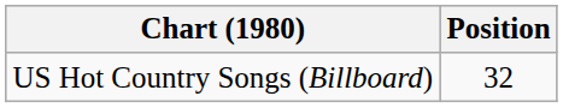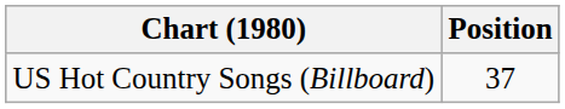 <table class="wikitable">
 <tr>
 <th>Chart (1980)</th>
 <th>Position</th>
 </tr>
 <tr>
 <td>US Hot Country Songs (<em>Billboard</em>)</td>
-<td align="center">32</td>
+<td align="center">37</td>
 </tr>
 </table>
